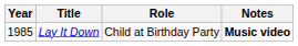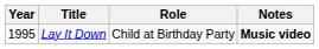 <table class="wikitable sortable">
 <tr>
 <th>Year</th>
 <th>Title</th>
 <th>Role</th>
 <th>Notes</th>
 </tr>
 <tr>
-<td>1985</td>
+<td>1995</td>
 <td><em><a href='#'>Lay It Down</a></em></td>
 <td>Child at Birthday Party</td>
 <td><strong>Music video</strong></td>
 </tr>
 </table>
